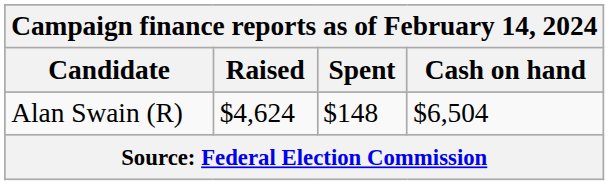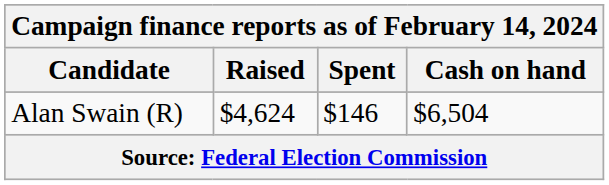 <table class="wikitable sortable">
 <tr>
 <th colspan=4>Campaign finance reports as of February 14, 2024</th>
 </tr>
 <tr style="text-align:center;">
 <th>Candidate</th>
 <th>Raised</th>
 <th>Spent</th>
 <th>Cash on hand</th>
 </tr>
 <tr>
 <td>Alan Swain (R)</td>
 <td>$4,624</td>
-<td>$148</td>
+<td>$146</td>
 <td>$6,504</td>
 </tr>
 <tr>
 <th colspan="4"><small>Source: <a href='#'>Federal Election Commission</a></small></th>
 </tr>
 </table>
